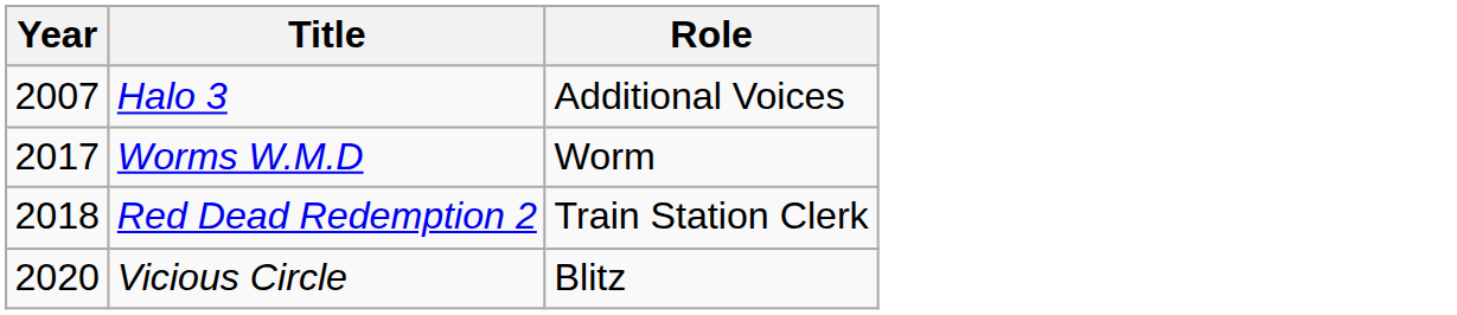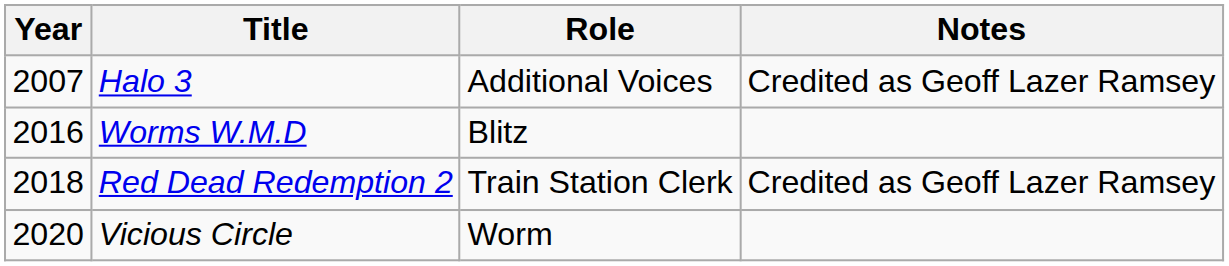 <table class="wikitable sortable">
 <tr>
 <th>Year</th>
 <th>Title</th>
 <th>Role</th>
+<th>Notes</th>
 </tr>
 <tr>
 <td>2007</td>
 <td><em><a href='#'>Halo 3</a></em></td>
 <td>Additional Voices</td>
+<td>Credited as Geoff Lazer Ramsey</td>
 </tr>
 <tr>
-<td>2017</td>
+<td>2016</td>
 <td><em><a href='#'>Worms W.M.D</a></em></td>
-<td>Worm</td>
+<td>Blitz</td>
+<td></td>
 </tr>
 <tr>
 <td>2018</td>
 <td><em><a href='#'>Red Dead Redemption 2</a></em></td>
 <td>Train Station Clerk</td>
+<td>Credited as Geoff Lazer Ramsey</td>
 </tr>
 <tr>
 <td>2020</td>
 <td><em>Vicious Circle</em></td>
-<td>Blitz</td>
+<td>Worm</td>
+<td></td>
 </tr>
 </table>
